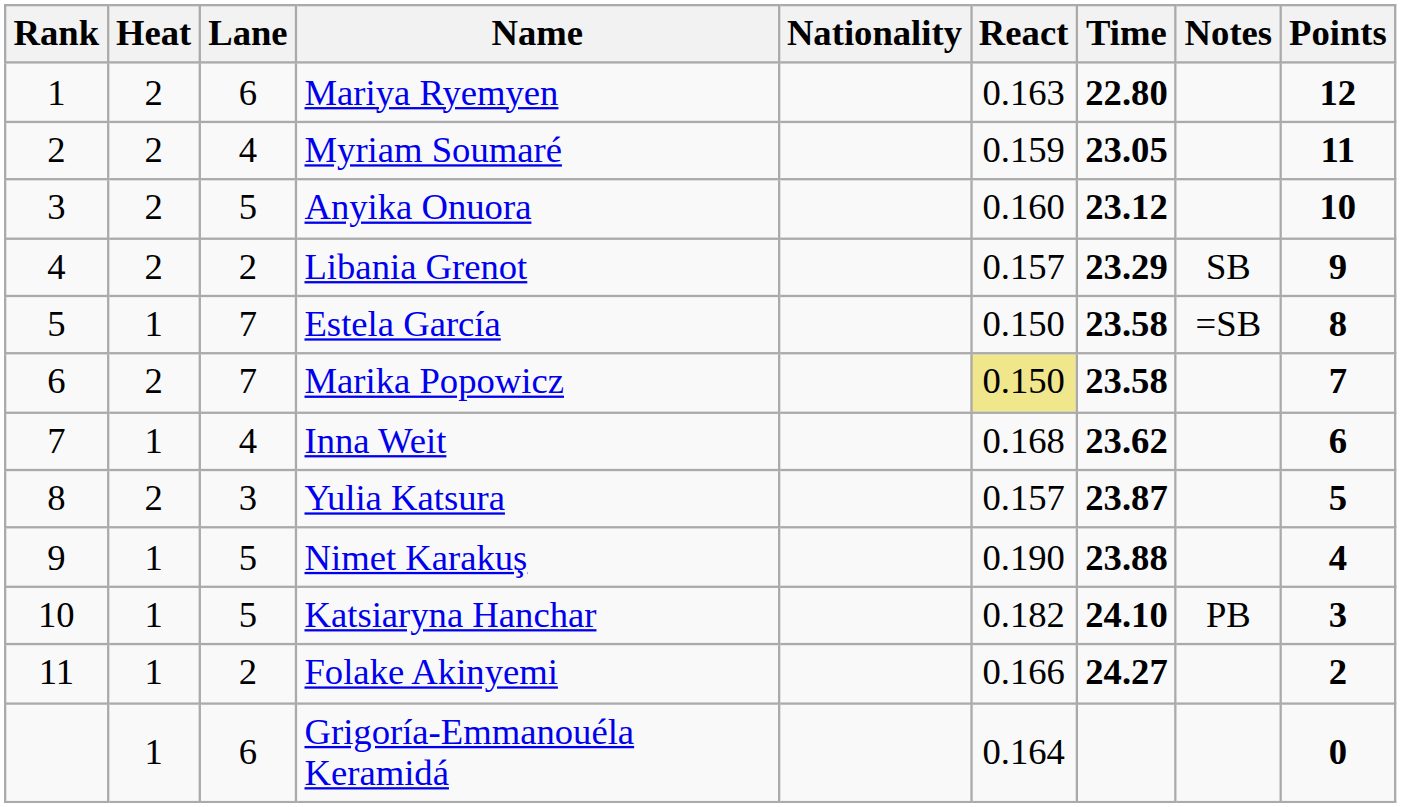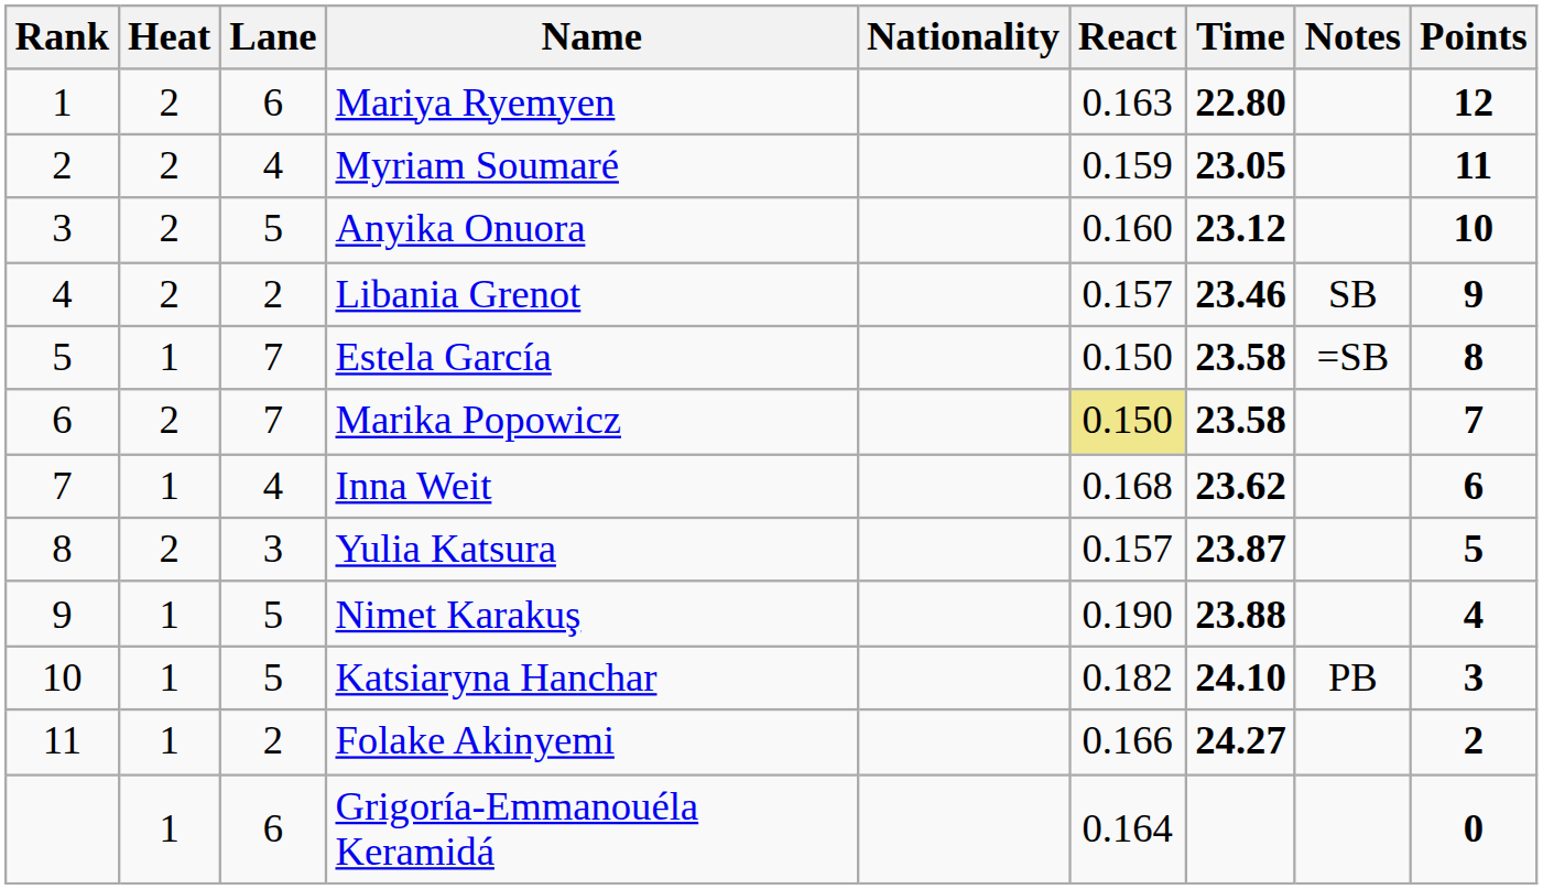 <table class="wikitable sortable" style="text-align:center">
 <tr>
 <th>Rank</th>
 <th>Heat</th>
 <th>Lane</th>
 <th>Name</th>
 <th>Nationality</th>
 <th>React</th>
 <th>Time</th>
 <th>Notes</th>
 <th>Points</th>
 </tr>
 <tr>
 <td>1</td>
 <td>2</td>
 <td>6</td>
 <td align=left><a href='#'>Mariya Ryemyen</a></td>
 <td align=left></td>
 <td>0.163</td>
 <td><strong>22.80</strong></td>
 <td></td>
 <td><strong>12</strong></td>
 </tr>
 <tr>
 <td>2</td>
 <td>2</td>
 <td>4</td>
 <td align=left><a href='#'>Myriam Soumaré</a></td>
 <td align=left></td>
 <td>0.159</td>
 <td><strong>23.05</strong></td>
 <td></td>
 <td><strong>11</strong></td>
 </tr>
 <tr>
 <td>3</td>
 <td>2</td>
 <td>5</td>
 <td align=left><a href='#'>Anyika Onuora</a></td>
 <td align=left></td>
 <td>0.160</td>
 <td><strong>23.12</strong></td>
 <td></td>
 <td><strong>10</strong></td>
 </tr>
 <tr>
 <td>4</td>
 <td>2</td>
 <td>2</td>
 <td align=left><a href='#'>Libania Grenot</a></td>
 <td align=left></td>
 <td>0.157</td>
-<td><strong>23.29</strong></td>
+<td><strong>23.46</strong></td>
 <td>SB</td>
 <td><strong>9</strong></td>
 </tr>
 <tr>
 <td>5</td>
 <td>1</td>
 <td>7</td>
 <td align=left><a href='#'>Estela García</a></td>
 <td align=left></td>
 <td>0.150</td>
 <td><strong>23.58</strong></td>
 <td>=SB</td>
 <td><strong>8</strong></td>
 </tr>
 <tr>
 <td>6</td>
 <td>2</td>
 <td>7</td>
 <td align=left><a href='#'>Marika Popowicz</a></td>
 <td align=left></td>
 <td style="background: khaki;">0.150</td>
 <td><strong>23.58</strong></td>
 <td></td>
 <td><strong>7</strong></td>
 </tr>
 <tr>
 <td>7</td>
 <td>1</td>
 <td>4</td>
 <td align=left><a href='#'>Inna Weit</a></td>
 <td align=left></td>
 <td>0.168</td>
 <td><strong>23.62</strong></td>
 <td></td>
 <td><strong>6</strong></td>
 </tr>
 <tr>
 <td>8</td>
 <td>2</td>
 <td>3</td>
 <td align=left><a href='#'>Yulia Katsura</a></td>
 <td align=left></td>
 <td>0.157</td>
 <td><strong>23.87</strong></td>
 <td></td>
 <td><strong>5</strong></td>
 </tr>
 <tr>
 <td>9</td>
 <td>1</td>
 <td>5</td>
 <td align=left><a href='#'>Nimet Karakuş</a></td>
 <td align=left></td>
 <td>0.190</td>
 <td><strong>23.88</strong></td>
 <td></td>
 <td><strong>4</strong></td>
 </tr>
 <tr>
 <td>10</td>
 <td>1</td>
 <td>5</td>
 <td align=left><a href='#'>Katsiaryna Hanchar</a></td>
 <td align=left></td>
 <td>0.182</td>
 <td><strong>24.10</strong></td>
 <td>PB</td>
 <td><strong>3</strong></td>
 </tr>
 <tr>
 <td>11</td>
 <td>1</td>
 <td>2</td>
 <td align=left><a href='#'>Folake Akinyemi</a></td>
 <td align=left></td>
 <td>0.166</td>
 <td><strong>24.27</strong></td>
 <td></td>
 <td><strong>2</strong></td>
 </tr>
 <tr>
 <td></td>
 <td>1</td>
 <td>6</td>
 <td align=left><a href='#'>Grigoría-Emmanouéla Keramidá</a></td>
 <td align=left></td>
 <td>0.164</td>
 <td><strong></strong></td>
 <td></td>
 <td><strong>0</strong></td>
 </tr>
 </table>
